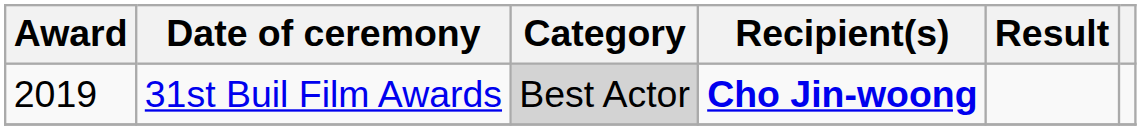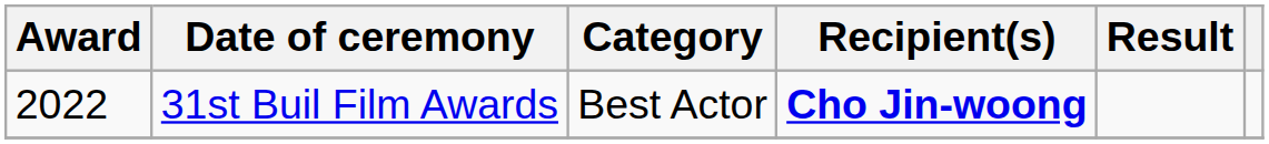 <table class="wikitable sortable">
 <tr>
 <th scope="col">Award</th>
 <th scope="col">Date of ceremony</th>
 <th scope="col">Category</th>
 <th scope="col">Recipient(s)</th>
 <th scope="col">Result</th>
 <th scope="col" class="unsortable"></th>
 </tr>
 <tr>
-<td>2019</td>
+<td>2022</td>
 <td><a href='#'>31st Buil Film Awards</a></td>
-<td style="background: lightgrey;">Best Actor</td>
+<td>Best Actor</td>
 <td><strong><a href='#'>Cho Jin-woong</a></strong></td>
 <td></td>
 <td style="text-align: center;"></td>
 </tr>
 <tr>
 </tr>
 </table>
